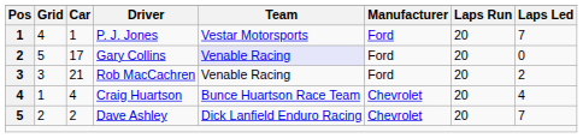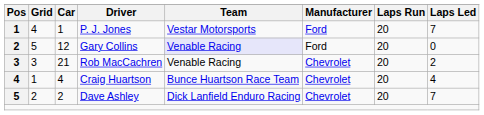 <table class="sortable wikitable" border="1">
 <tr>
 </tr>
 <tr>
 <th scope="col">Pos</th>
 <th scope="col">Grid</th>
 <th scope="col">Car</th>
 <th scope="col">Driver</th>
 <th scope="col">Team</th>
 <th scope="col">Manufacturer</th>
 <th scope="col">Laps Run</th>
 <th scope="col">Laps Led</th>
 </tr>
 <tr>
 <th scope="row">1</th>
 <td>4</td>
 <td>1</td>
 <td><a href='#'>P. J. Jones</a></td>
 <td><a href='#'>Vestar Motorsports</a></td>
 <td><a href='#'>Ford</a></td>
 <td>20</td>
 <td>7</td>
 </tr>
 <tr>
 <th scope="row">2</th>
 <td>5</td>
-<td>17</td>
+<td>12</td>
 <td><a href='#'>Gary Collins</a></td>
 <td style="background: lavender;"><a href='#'>Venable Racing</a></td>
 <td>Ford</td>
 <td>20</td>
 <td>0</td>
 </tr>
 <tr>
 <th scope="row">3</th>
 <td>3</td>
 <td>21</td>
 <td><a href='#'>Rob MacCachren</a></td>
 <td>Venable Racing</td>
-<td>Ford</td>
+<td><a href='#'>Chevrolet</a></td>
 <td>20</td>
 <td>2</td>
 </tr>
 <tr>
 <th scope="row">4</th>
 <td>1</td>
 <td>4</td>
 <td><a href='#'>Craig Huartson</a></td>
 <td><a href='#'>Bunce Huartson Race Team</a></td>
 <td><a href='#'>Chevrolet</a></td>
 <td>20</td>
 <td>4</td>
 </tr>
 <tr>
 <th scope="row">5</th>
 <td>2</td>
 <td>2</td>
 <td><a href='#'>Dave Ashley</a></td>
 <td><a href='#'>Dick Lanfield Enduro Racing</a></td>
 <td><a href='#'>Chevrolet</a></td>
 <td>20</td>
 <td>7</td>
 </tr>
 <tr class="sortbottom">
 <td colspan="9"></td>
 </tr>
 </table>
